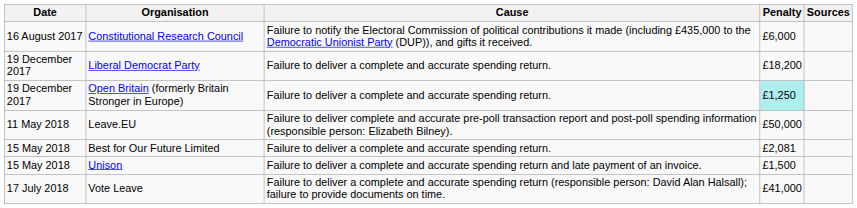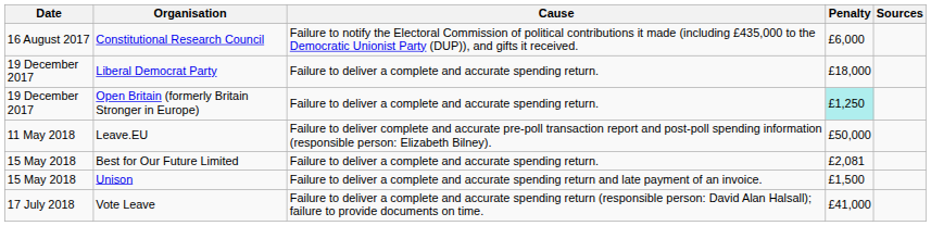 <table class="wikitable">
 <tr>
 <th>Date</th>
 <th>Organisation</th>
 <th>Cause</th>
 <th>Penalty</th>
 <th>Sources</th>
 </tr>
 <tr>
 <td>16 August 2017</td>
 <td><a href='#'>Constitutional Research Council</a></td>
 <td>Failure to notify the Electoral Commission of political contributions it made (including £435,000 to the <a href='#'>Democratic Unionist Party</a> (DUP)), and gifts it received.</td>
 <td>£6,000</td>
 <td></td>
 </tr>
 <tr>
 <td>19 December 2017</td>
 <td><a href='#'>Liberal Democrat Party</a></td>
 <td>Failure to deliver a complete and accurate spending return.</td>
-<td>£18,200</td>
+<td>£18,000</td>
 <td></td>
 </tr>
 <tr>
 <td>19 December 2017</td>
 <td><a href='#'>Open Britain</a> (formerly Britain Stronger in Europe)</td>
 <td>Failure to deliver a complete and accurate spending return.</td>
 <td style="background: paleturquoise;">£1,250</td>
 <td></td>
 </tr>
 <tr>
 <td>11 May 2018</td>
 <td>Leave.EU</td>
 <td>Failure to deliver complete and accurate pre-poll transaction report and post-poll spending information (responsible person: Elizabeth Bilney).</td>
 <td>£50,000</td>
 <td></td>
 </tr>
 <tr>
 <td>15 May 2018</td>
 <td>Best for Our Future Limited</td>
 <td>Failure to deliver a complete and accurate spending return.</td>
 <td>£2,081</td>
 <td></td>
 </tr>
 <tr>
 <td>15 May 2018</td>
 <td><a href='#'>Unison</a></td>
 <td>Failure to deliver a complete and accurate spending return and late payment of an invoice.</td>
 <td>£1,500</td>
 <td></td>
 </tr>
 <tr>
 <td>17 July 2018</td>
 <td>Vote Leave</td>
 <td>Failure to deliver a complete and accurate spending return (responsible person: David Alan Halsall); failure to provide documents on time.</td>
 <td>£41,000</td>
 <td></td>
 </tr>
 </table>
